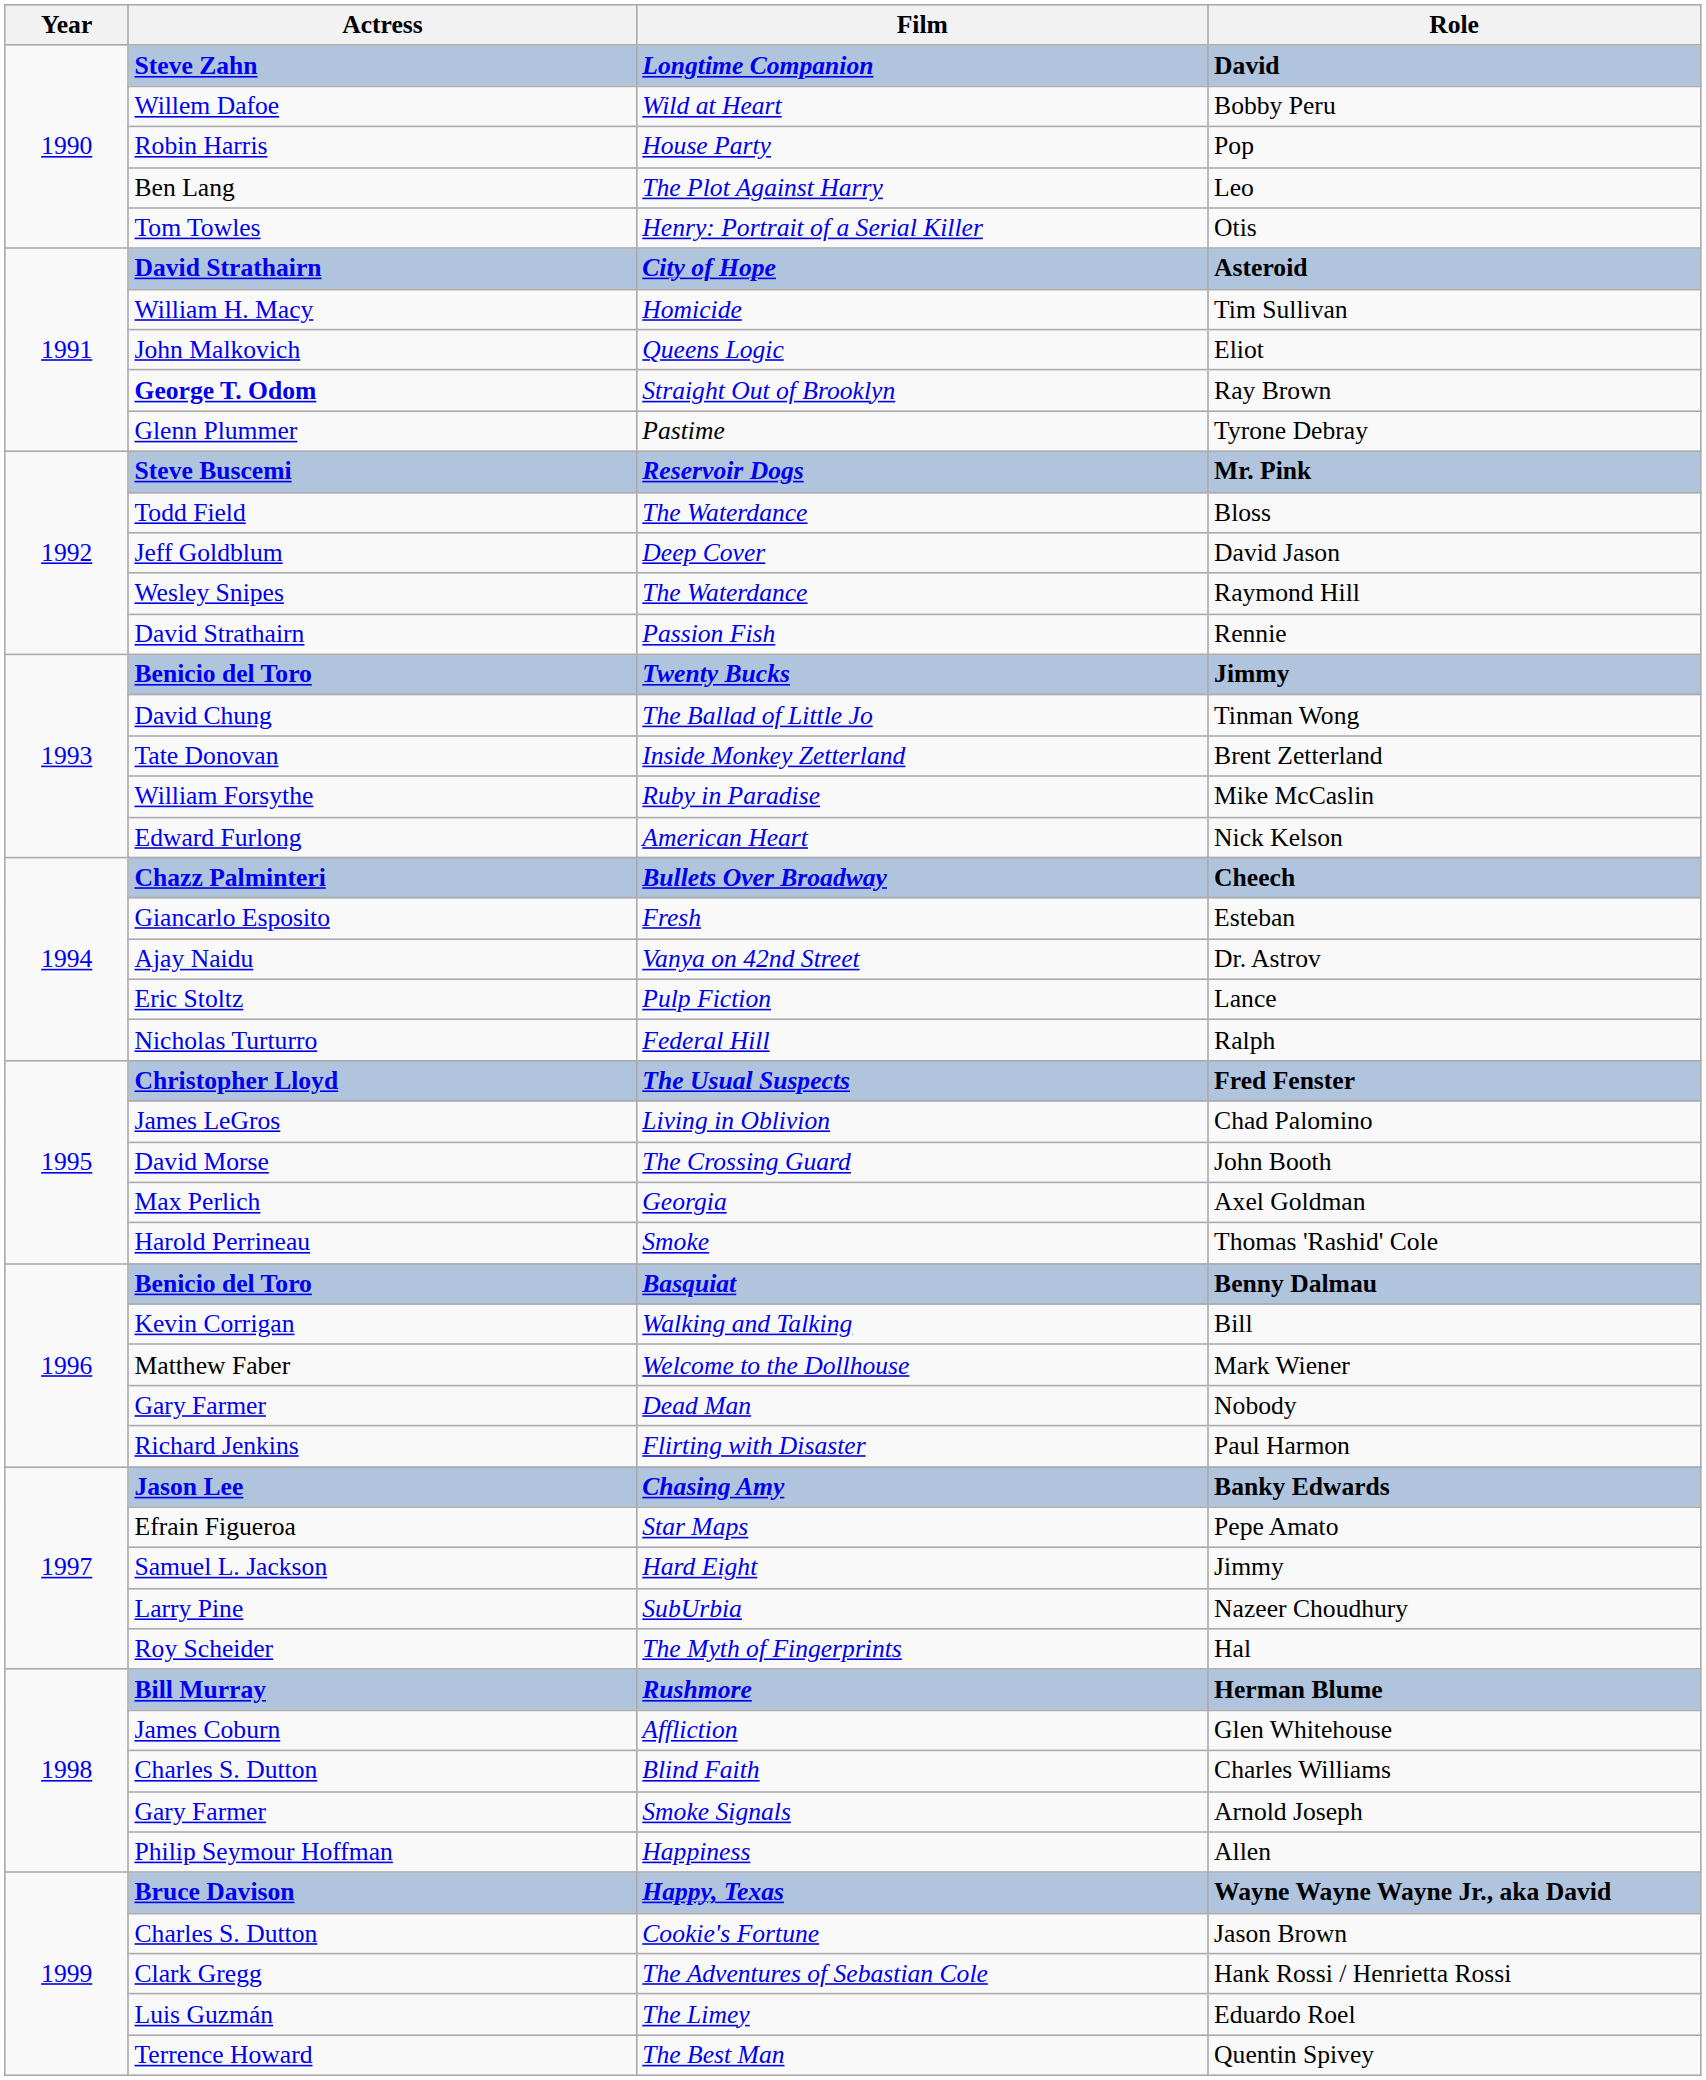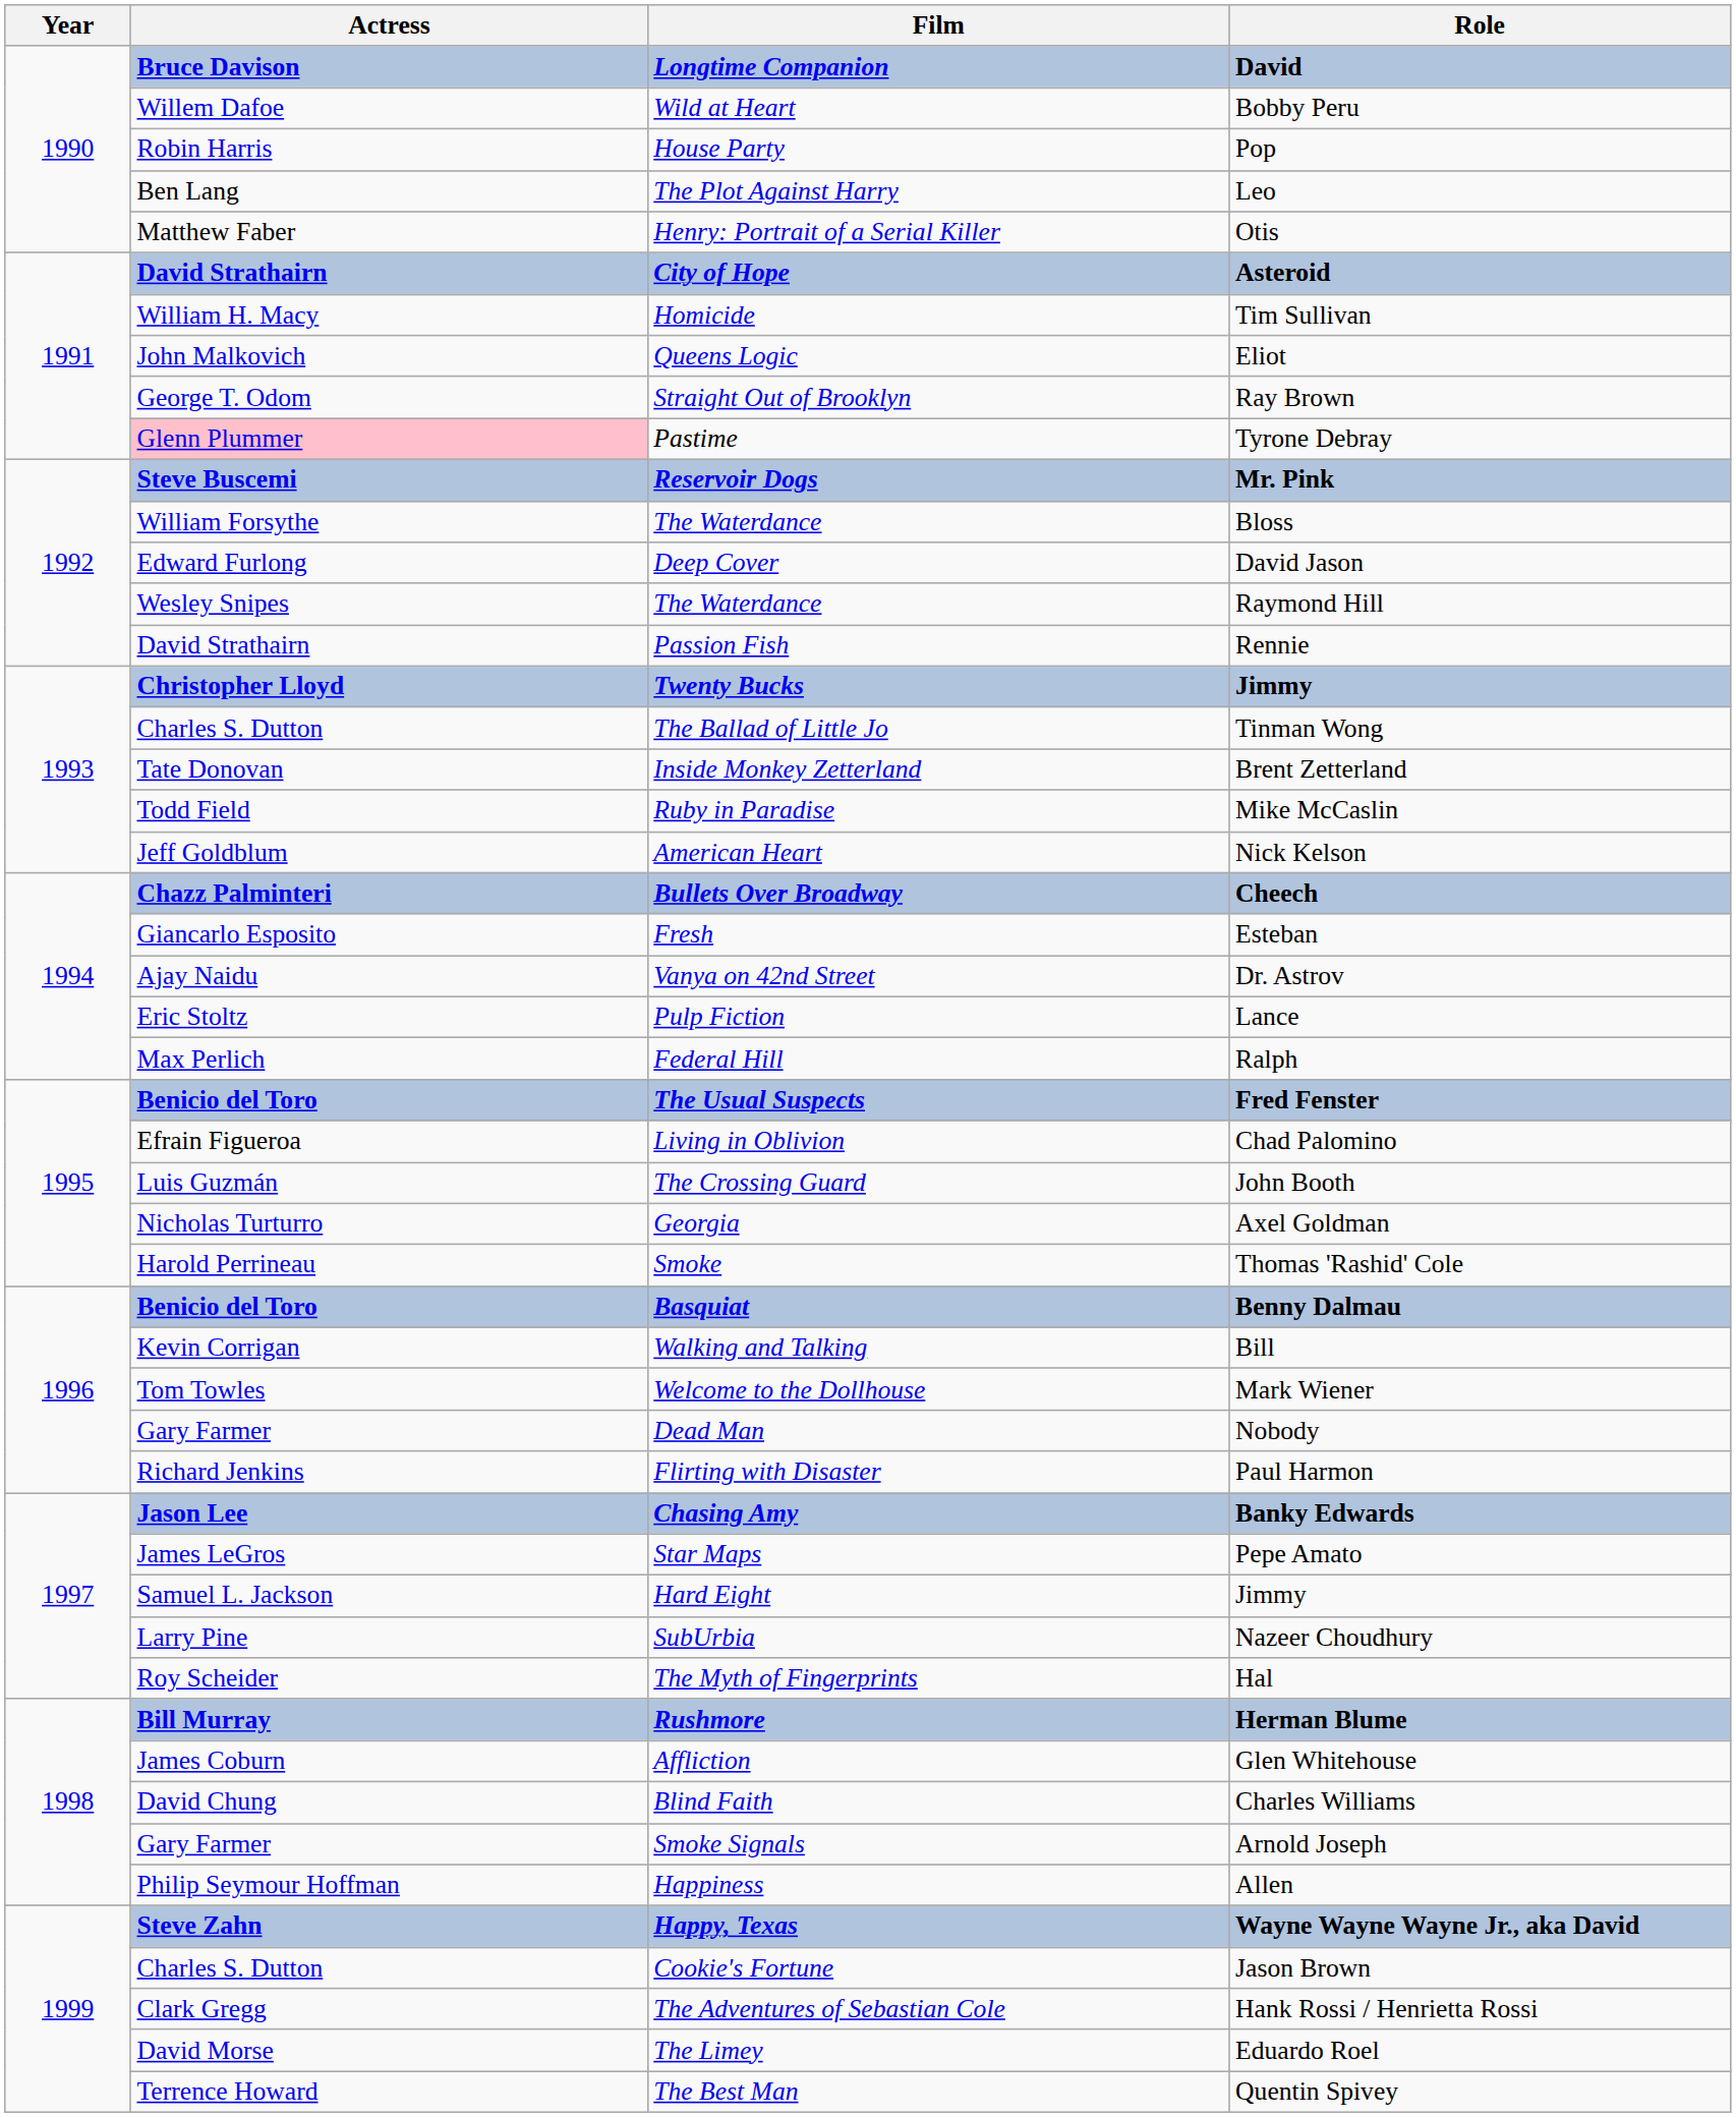 <table class=wikitable style="width="87%">
 <tr>
 <th width="70"><strong>Year</strong></th>
 <th width="310"><strong>Actress</strong></th>
 <th width="350"><strong>Film</strong></th>
 <th width="300"><strong>Role</strong></th>
 </tr>
 <tr>
 <td rowspan="5" style="text-align:center;"><a href='#'>1990</a></td>
-<td style="background:#B0C4DE;"><strong><a href='#'>Steve Zahn</a></strong></td>
+<td style="background:#B0C4DE;"><strong><a href='#'>Bruce Davison</a></strong></td>
 <td style="background:#B0C4DE;"><strong><em><a href='#'>Longtime Companion</a></em></strong></td>
 <td style="background:#B0C4DE;"><strong>David</strong></td>
 </tr>
 <tr>
 <td><a href='#'>Willem Dafoe</a></td>
 <td><em><a href='#'>Wild at Heart</a></em></td>
 <td>Bobby Peru</td>
 </tr>
 <tr>
 <td><a href='#'>Robin Harris</a></td>
 <td><em><a href='#'>House Party</a></em></td>
 <td>Pop</td>
 </tr>
 <tr>
 <td>Ben Lang</td>
 <td><em><a href='#'>The Plot Against Harry</a></em></td>
 <td>Leo</td>
 </tr>
 <tr>
-<td><a href='#'>Tom Towles</a></td>
+<td>Matthew Faber</td>
 <td><em><a href='#'>Henry: Portrait of a Serial Killer</a></em></td>
 <td>Otis</td>
 </tr>
 <tr>
 <td rowspan="5" style="text-align:center;"><a href='#'>1991</a></td>
 <td style="background:#B0C4DE;"><strong><a href='#'>David Strathairn</a></strong></td>
 <td style="background:#B0C4DE;"><strong><em><a href='#'>City of Hope</a></em></strong></td>
 <td style="background:#B0C4DE;"><strong>Asteroid</strong></td>
 </tr>
 <tr>
 <td><a href='#'>William H. Macy</a></td>
 <td><em><a href='#'>Homicide</a></em></td>
 <td>Tim Sullivan</td>
 </tr>
 <tr>
 <td><a href='#'>John Malkovich</a></td>
 <td><em><a href='#'>Queens Logic</a></em></td>
 <td>Eliot</td>
 </tr>
 <tr>
-<td><strong><a href='#'>George T. Odom</a></strong></td>
+<td><a href='#'>George T. Odom</a></td>
 <td><em><a href='#'>Straight Out of Brooklyn</a></em></td>
 <td>Ray Brown</td>
 </tr>
 <tr>
-<td><a href='#'>Glenn Plummer</a></td>
+<td style="background: pink;"><a href='#'>Glenn Plummer</a></td>
 <td><em>Pastime</em></td>
 <td>Tyrone Debray</td>
 </tr>
 <tr>
 <td rowspan="5" style="text-align:center;"><a href='#'>1992</a></td>
 <td style="background:#B0C4DE;"><strong><a href='#'>Steve Buscemi</a></strong></td>
 <td style="background:#B0C4DE;"><strong><em><a href='#'>Reservoir Dogs</a></em></strong></td>
 <td style="background:#B0C4DE;"><strong>Mr. Pink</strong></td>
 </tr>
 <tr>
-<td><a href='#'>Todd Field</a></td>
+<td><a href='#'>William Forsythe</a></td>
 <td><em><a href='#'>The Waterdance</a></em></td>
 <td>Bloss</td>
 </tr>
 <tr>
-<td><a href='#'>Jeff Goldblum</a></td>
+<td><a href='#'>Edward Furlong</a></td>
 <td><em><a href='#'>Deep Cover</a></em></td>
 <td>David Jason</td>
 </tr>
 <tr>
 <td><a href='#'>Wesley Snipes</a></td>
 <td><em><a href='#'>The Waterdance</a></em></td>
 <td>Raymond Hill</td>
 </tr>
 <tr>
 <td><a href='#'>David Strathairn</a></td>
 <td><em><a href='#'>Passion Fish</a></em></td>
 <td>Rennie</td>
 </tr>
 <tr>
 <td rowspan="5" style="text-align:center;"><a href='#'>1993</a></td>
-<td style="background:#B0C4DE;"><strong><a href='#'>Benicio del Toro</a></strong></td>
+<td style="background:#B0C4DE;"><strong><a href='#'>Christopher Lloyd</a></strong></td>
 <td style="background:#B0C4DE;"><strong><em><a href='#'>Twenty Bucks</a></em></strong></td>
 <td style="background:#B0C4DE;"><strong>Jimmy</strong></td>
 </tr>
 <tr>
-<td><a href='#'>David Chung</a></td>
+<td><a href='#'>Charles S. Dutton</a></td>
 <td><em><a href='#'>The Ballad of Little Jo</a></em></td>
 <td>Tinman Wong</td>
 </tr>
 <tr>
 <td><a href='#'>Tate Donovan</a></td>
 <td><em><a href='#'>Inside Monkey Zetterland</a></em></td>
 <td>Brent Zetterland</td>
 </tr>
 <tr>
-<td><a href='#'>William Forsythe</a></td>
+<td><a href='#'>Todd Field</a></td>
 <td><em><a href='#'>Ruby in Paradise</a></em></td>
 <td>Mike McCaslin</td>
 </tr>
 <tr>
-<td><a href='#'>Edward Furlong</a></td>
+<td><a href='#'>Jeff Goldblum</a></td>
 <td><em><a href='#'>American Heart</a></em></td>
 <td>Nick Kelson</td>
 </tr>
 <tr>
 <td rowspan="5" style="text-align:center;"><a href='#'>1994</a></td>
 <td style="background:#B0C4DE;"><strong><a href='#'>Chazz Palminteri</a></strong></td>
 <td style="background:#B0C4DE;"><strong><em><a href='#'>Bullets Over Broadway</a></em></strong></td>
 <td style="background:#B0C4DE;"><strong>Cheech</strong></td>
 </tr>
 <tr>
 <td><a href='#'>Giancarlo Esposito</a></td>
 <td><em><a href='#'>Fresh</a></em></td>
 <td>Esteban</td>
 </tr>
 <tr>
 <td><a href='#'>Ajay Naidu</a></td>
 <td><em><a href='#'>Vanya on 42nd Street</a></em></td>
 <td>Dr. Astrov</td>
 </tr>
 <tr>
 <td><a href='#'>Eric Stoltz</a></td>
 <td><em><a href='#'>Pulp Fiction</a></em></td>
 <td>Lance</td>
 </tr>
 <tr>
-<td><a href='#'>Nicholas Turturro</a></td>
+<td><a href='#'>Max Perlich</a></td>
 <td><em><a href='#'>Federal Hill</a></em></td>
 <td>Ralph</td>
 </tr>
 <tr>
 <td rowspan="5" style="text-align:center;"><a href='#'>1995</a></td>
-<td style="background:#B0C4DE;"><strong><a href='#'>Christopher Lloyd</a></strong></td>
+<td style="background:#B0C4DE;"><strong><a href='#'>Benicio del Toro</a></strong></td>
 <td style="background:#B0C4DE;"><strong><em><a href='#'>The Usual Suspects</a></em></strong></td>
 <td style="background:#B0C4DE;"><strong>Fred Fenster</strong></td>
 </tr>
 <tr>
-<td><a href='#'>James LeGros</a></td>
+<td>Efrain Figueroa</td>
 <td><em><a href='#'>Living in Oblivion</a></em></td>
 <td>Chad Palomino</td>
 </tr>
 <tr>
-<td><a href='#'>David Morse</a></td>
+<td><a href='#'>Luis Guzmán</a></td>
 <td><em><a href='#'>The Crossing Guard</a></em></td>
 <td>John Booth</td>
 </tr>
 <tr>
-<td><a href='#'>Max Perlich</a></td>
+<td><a href='#'>Nicholas Turturro</a></td>
 <td><em><a href='#'>Georgia</a></em></td>
 <td>Axel Goldman</td>
 </tr>
 <tr>
 <td><a href='#'>Harold Perrineau</a></td>
 <td><em><a href='#'>Smoke</a></em></td>
 <td>Thomas 'Rashid' Cole</td>
 </tr>
 <tr>
 <td rowspan="5" style="text-align:center;"><a href='#'>1996</a></td>
 <td style="background:#B0C4DE;"><strong><a href='#'>Benicio del Toro</a></strong></td>
 <td style="background:#B0C4DE;"><strong><em><a href='#'>Basquiat</a></em></strong></td>
 <td style="background:#B0C4DE;"><strong>Benny Dalmau</strong></td>
 </tr>
 <tr>
 <td><a href='#'>Kevin Corrigan</a></td>
 <td><em><a href='#'>Walking and Talking</a></em></td>
 <td>Bill</td>
 </tr>
 <tr>
-<td>Matthew Faber</td>
+<td><a href='#'>Tom Towles</a></td>
 <td><em><a href='#'>Welcome to the Dollhouse</a></em></td>
 <td>Mark Wiener</td>
 </tr>
 <tr>
 <td><a href='#'>Gary Farmer</a></td>
 <td><em><a href='#'>Dead Man</a></em></td>
 <td>Nobody</td>
 </tr>
 <tr>
 <td><a href='#'>Richard Jenkins</a></td>
 <td><em><a href='#'>Flirting with Disaster</a></em></td>
 <td>Paul Harmon</td>
 </tr>
 <tr>
 <td rowspan="5" style="text-align:center;"><a href='#'>1997</a></td>
 <td style="background:#B0C4DE;"><strong><a href='#'>Jason Lee</a></strong></td>
 <td style="background:#B0C4DE;"><strong><em><a href='#'>Chasing Amy</a></em></strong></td>
 <td style="background:#B0C4DE;"><strong>Banky Edwards</strong></td>
 </tr>
 <tr>
-<td>Efrain Figueroa</td>
+<td><a href='#'>James LeGros</a></td>
 <td><em><a href='#'>Star Maps</a></em></td>
 <td>Pepe Amato</td>
 </tr>
 <tr>
 <td><a href='#'>Samuel L. Jackson</a></td>
 <td><em><a href='#'>Hard Eight</a></em></td>
 <td>Jimmy</td>
 </tr>
 <tr>
 <td><a href='#'>Larry Pine</a></td>
 <td><em><a href='#'>SubUrbia</a></em></td>
 <td>Nazeer Choudhury</td>
 </tr>
 <tr>
 <td><a href='#'>Roy Scheider</a></td>
 <td><em><a href='#'>The Myth of Fingerprints</a></em></td>
 <td>Hal</td>
 </tr>
 <tr>
 <td rowspan="5" style="text-align:center;"><a href='#'>1998</a></td>
 <td style="background:#B0C4DE;"><strong><a href='#'>Bill Murray</a></strong></td>
 <td style="background:#B0C4DE;"><strong><em><a href='#'>Rushmore</a></em></strong></td>
 <td style="background:#B0C4DE;"><strong>Herman Blume</strong></td>
 </tr>
 <tr>
 <td><a href='#'>James Coburn</a></td>
 <td><em><a href='#'>Affliction</a></em></td>
 <td>Glen Whitehouse</td>
 </tr>
 <tr>
-<td><a href='#'>Charles S. Dutton</a></td>
+<td><a href='#'>David Chung</a></td>
 <td><em><a href='#'>Blind Faith</a></em></td>
 <td>Charles Williams</td>
 </tr>
 <tr>
 <td><a href='#'>Gary Farmer</a></td>
 <td><em><a href='#'>Smoke Signals</a></em></td>
 <td>Arnold Joseph</td>
 </tr>
 <tr>
 <td><a href='#'>Philip Seymour Hoffman</a></td>
 <td><em><a href='#'>Happiness</a></em></td>
 <td>Allen</td>
 </tr>
 <tr>
 <td rowspan="5" style="text-align:center;"><a href='#'>1999</a></td>
-<td style="background:#B0C4DE;"><strong><a href='#'>Bruce Davison</a></strong></td>
+<td style="background:#B0C4DE;"><strong><a href='#'>Steve Zahn</a></strong></td>
 <td style="background:#B0C4DE;"><strong><em><a href='#'>Happy, Texas</a></em></strong></td>
 <td style="background:#B0C4DE;"><strong>Wayne Wayne Wayne Jr., aka David</strong></td>
 </tr>
 <tr>
 <td><a href='#'>Charles S. Dutton</a></td>
 <td><em><a href='#'>Cookie's Fortune</a></em></td>
 <td>Jason Brown</td>
 </tr>
 <tr>
 <td><a href='#'>Clark Gregg</a></td>
 <td><em><a href='#'>The Adventures of Sebastian Cole</a></em></td>
 <td>Hank Rossi / Henrietta Rossi</td>
 </tr>
 <tr>
-<td><a href='#'>Luis Guzmán</a></td>
+<td><a href='#'>David Morse</a></td>
 <td><em><a href='#'>The Limey</a></em></td>
 <td>Eduardo Roel</td>
 </tr>
 <tr>
 <td><a href='#'>Terrence Howard</a></td>
 <td><em><a href='#'>The Best Man</a></em></td>
 <td>Quentin Spivey</td>
 </tr>
 </table>
